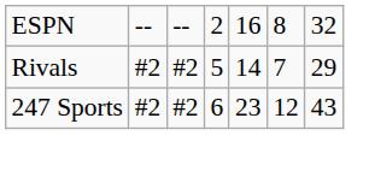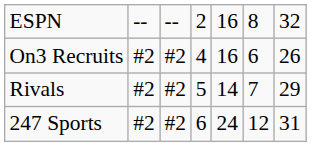 <table class="wikitable">
 <tr>
 <td>ESPN </td>
 <td>--</td>
 <td>--</td>
 <td>2</td>
 <td>16</td>
 <td>8</td>
 <td>32</td>
+</tr>
+<tr>
+<td>On3 Recruits </td>
+<td>#2</td>
+<td>#2</td>
+<td>4</td>
+<td>16</td>
+<td>6</td>
+<td>26</td>
 </tr>
 <tr>
 <td>Rivals </td>
 <td>#2</td>
 <td>#2</td>
 <td>5</td>
 <td>14</td>
 <td>7</td>
 <td>29</td>
 </tr>
 <tr>
 <td>247 Sports </td>
 <td>#2</td>
 <td>#2</td>
 <td>6</td>
-<td>23</td>
+<td>24</td>
 <td>12</td>
-<td>43</td>
+<td>31</td>
 </tr>
 </table>
